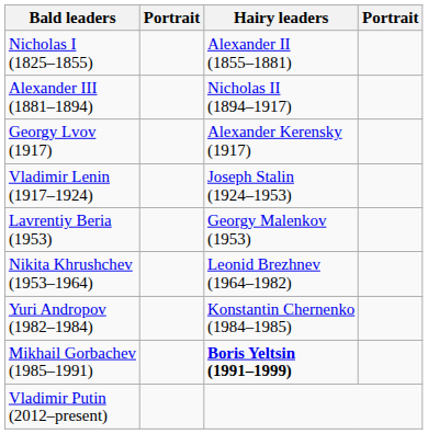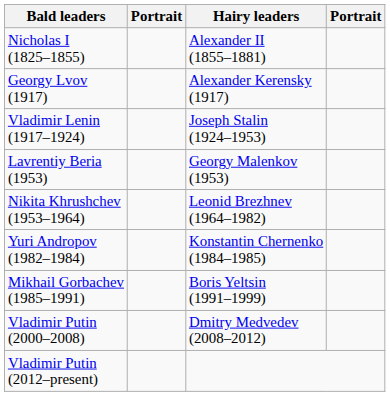 <table class="wikitable sortable">
 <tr>
 <th>Bald leaders</th>
 <th>Portrait</th>
 <th>Hairy leaders</th>
 <th>Portrait</th>
 </tr>
 <tr>
 <td><a href='#'>Nicholas I</a><br>(1825–1855)</td>
 <td></td>
 <td><a href='#'>Alexander II</a> <br>(1855–1881)</td>
-<td></td>
-</tr>
-<tr>
-<td><a href='#'>Alexander III</a><br>(1881–1894)</td>
-<td></td>
-<td><a href='#'>Nicholas II</a> <br>(1894–1917)</td>
 <td></td>
 </tr>
 <tr>
 <td><a href='#'>Georgy Lvov</a><br>(1917)</td>
 <td></td>
 <td><a href='#'>Alexander Kerensky</a><br>(1917)</td>
 <td></td>
 </tr>
 <tr>
 <td><a href='#'>Vladimir Lenin</a><br>(1917–1924)</td>
 <td></td>
 <td><a href='#'>Joseph Stalin</a><br>(1924–1953)</td>
 <td></td>
 </tr>
 <tr>
 <td><a href='#'>Lavrentiy Beria</a><br>(1953)</td>
 <td></td>
 <td><a href='#'>Georgy Malenkov</a><br>(1953)</td>
 <td></td>
 </tr>
 <tr>
 <td><a href='#'>Nikita Khrushchev</a><br>(1953–1964)</td>
 <td></td>
 <td><a href='#'>Leonid Brezhnev</a><br>(1964–1982)</td>
 <td></td>
 </tr>
 <tr>
 <td><a href='#'>Yuri Andropov</a><br>(1982–1984)</td>
 <td></td>
 <td><a href='#'>Konstantin Chernenko</a><br>(1984–1985)</td>
 <td></td>
 </tr>
 <tr>
 <td><a href='#'>Mikhail Gorbachev</a><br>(1985–1991)</td>
 <td></td>
-<td><strong><a href='#'>Boris Yeltsin</a><br>(1991–1999)</strong></td>
+<td><a href='#'>Boris Yeltsin</a><br>(1991–1999)</td>
+<td></td>
+</tr>
+<tr>
+<td><a href='#'>Vladimir Putin</a><br>(2000–2008)</td>
+<td></td>
+<td><a href='#'>Dmitry Medvedev</a><br>(2008–2012)</td>
 <td></td>
 </tr>
 <tr>
 <td><a href='#'>Vladimir Putin</a><br>(2012–present)</td>
 <td></td>
 </tr>
 </table>
